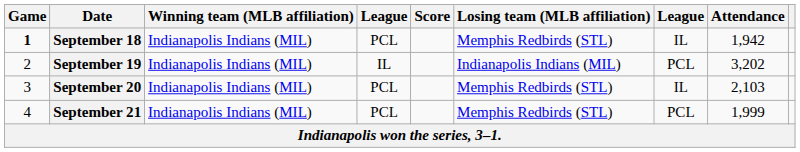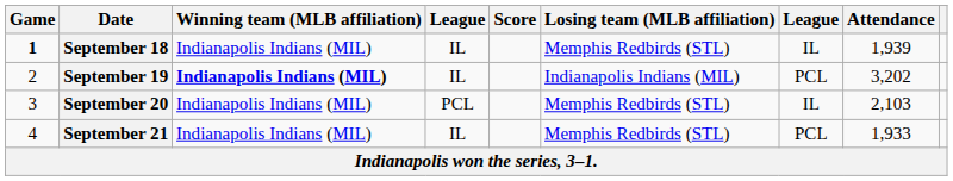 <table class="wikitable sortable plainrowheaders" style="text-align:center;">
 <tr>
 <th scope="col">Game</th>
 <th scope="col">Date</th>
 <th scope="col">Winning team (MLB affiliation)</th>
 <th scope="col">League</th>
 <th scope="col">Score</th>
 <th scope="col">Losing team (MLB affiliation)</th>
 <th scope="col">League</th>
 <th scope="col">Attendance</th>
 <th scope="col" class="unsortable"></th>
 </tr>
 <tr>
 <td><strong>1</strong></td>
 <th scope="row">September 18</th>
 <td style="text-align:left"><a href='#'>Indianapolis Indians</a> (<a href='#'>MIL</a>)</td>
-<td>PCL</td>
+<td>IL</td>
 <td></td>
 <td style="text-align:left"><a href='#'>Memphis Redbirds</a> (<a href='#'>STL</a>)</td>
 <td>IL</td>
-<td>1,942</td>
+<td>1,939</td>
 <td></td>
 </tr>
 <tr>
 <td>2</td>
 <th scope="row">September 19</th>
-<td style="text-align:left"><a href='#'>Indianapolis Indians</a> (<a href='#'>MIL</a>)</td>
+<td style="text-align:left"><strong><a href='#'>Indianapolis Indians</a> (<a href='#'>MIL</a>)</strong></td>
 <td>IL</td>
 <td></td>
 <td style="text-align:left"><a href='#'>Indianapolis Indians</a> (<a href='#'>MIL</a>)</td>
 <td>PCL</td>
 <td>3,202</td>
 <td></td>
 </tr>
 <tr>
 <td>3</td>
 <th scope="row">September 20</th>
 <td style="text-align:left"><a href='#'>Indianapolis Indians</a> (<a href='#'>MIL</a>)</td>
 <td>PCL</td>
 <td></td>
 <td style="text-align:left"><a href='#'>Memphis Redbirds</a> (<a href='#'>STL</a>)</td>
 <td>IL</td>
 <td>2,103</td>
 <td></td>
 </tr>
 <tr>
 <td>4</td>
 <th scope="row">September 21</th>
 <td style="text-align:left"><a href='#'>Indianapolis Indians</a> (<a href='#'>MIL</a>)</td>
-<td>PCL</td>
+<td>IL</td>
 <td></td>
 <td style="text-align:left"><a href='#'>Memphis Redbirds</a> (<a href='#'>STL</a>)</td>
 <td>PCL</td>
-<td>1,999</td>
+<td>1,933</td>
 <td></td>
 </tr>
 <tr class="sortbottom">
 <th scope="row" style="text-align:center" colspan="9"><em>Indianapolis won the series, 3–1.</em></th>
 </tr>
 </table>
